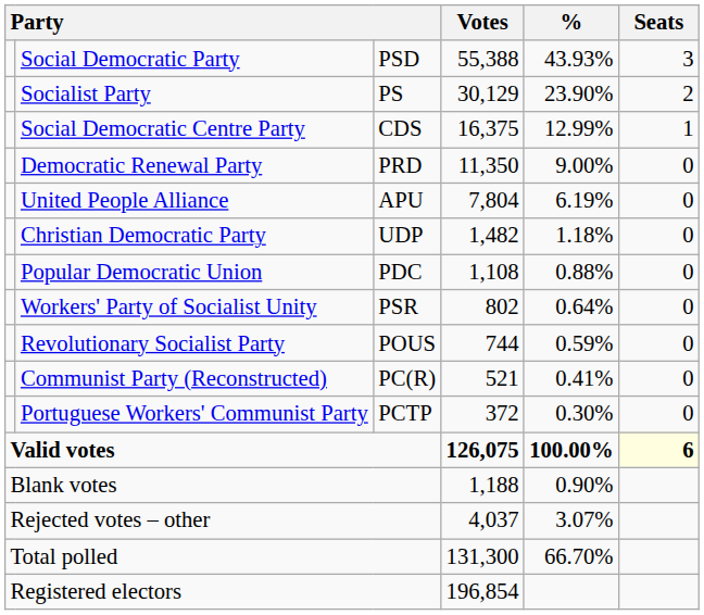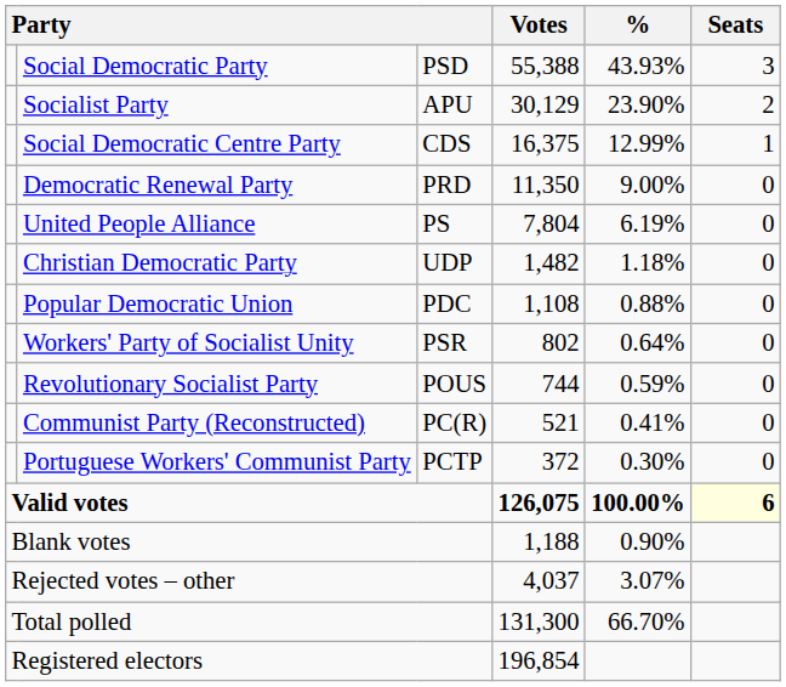 <table class="wikitable" border="1" style="text-align:right;">
 <tr>
 <th style="text-align:left;" colspan=3>Party</th>
 <th align=center width="50">Votes</th>
 <th align=center width="50">%</th>
 <th align=center width="50">Seats</th>
 </tr>
 <tr>
 <td></td>
 <td align=left><a href='#'>Social Democratic Party</a></td>
 <td align=left>PSD</td>
 <td>55,388</td>
 <td>43.93%</td>
 <td>3</td>
 </tr>
 <tr>
 <td></td>
 <td align=left><a href='#'>Socialist Party</a></td>
-<td align=left>PS</td>
+<td align=left>APU</td>
 <td>30,129</td>
 <td>23.90%</td>
 <td>2</td>
 </tr>
 <tr>
 <td></td>
 <td align=left style="white-space: nowrap;"><a href='#'>Social Democratic Centre Party</a></td>
 <td align=left>CDS</td>
 <td>16,375</td>
 <td>12.99%</td>
 <td>1</td>
 </tr>
 <tr>
 <td></td>
 <td align=left><a href='#'>Democratic Renewal Party</a></td>
 <td align=left>PRD</td>
 <td>11,350</td>
 <td>9.00%</td>
 <td>0</td>
 </tr>
 <tr>
 <td></td>
 <td align=left><a href='#'>United People Alliance</a></td>
-<td align=left>APU</td>
+<td align=left>PS</td>
 <td>7,804</td>
 <td>6.19%</td>
 <td>0</td>
 </tr>
 <tr>
 <td></td>
 <td align=left style="white-space: nowrap;"><a href='#'>Christian Democratic Party</a></td>
 <td align=left>UDP</td>
 <td>1,482</td>
 <td>1.18%</td>
 <td>0</td>
 </tr>
 <tr>
 <td></td>
 <td align=left><a href='#'>Popular Democratic Union</a></td>
 <td align=left>PDC</td>
 <td>1,108</td>
 <td>0.88%</td>
 <td>0</td>
 </tr>
 <tr>
 <td></td>
 <td align=left><a href='#'>Workers' Party of Socialist Unity</a></td>
 <td align=left>PSR</td>
 <td>802</td>
 <td>0.64%</td>
 <td>0</td>
 </tr>
 <tr>
 <td></td>
 <td align=left><a href='#'>Revolutionary Socialist Party</a></td>
 <td align=left>POUS</td>
 <td>744</td>
 <td>0.59%</td>
 <td>0</td>
 </tr>
 <tr>
 <td></td>
 <td align=left><a href='#'>Communist Party (Reconstructed)</a></td>
 <td align=left>PC(R)</td>
 <td>521</td>
 <td>0.41%</td>
 <td>0</td>
 </tr>
 <tr>
 <td></td>
 <td align=left><a href='#'>Portuguese Workers' Communist Party</a></td>
 <td align=left>PCTP</td>
 <td>372</td>
 <td>0.30%</td>
 <td>0</td>
 </tr>
 <tr style="font-weight:bold">
 <td align=left colspan=3>Valid votes</td>
 <td>126,075</td>
 <td>100.00%</td>
 <td style="background: lightyellow;">6</td>
 </tr>
 <tr>
 <td align=left colspan=3>Blank votes</td>
 <td>1,188</td>
 <td>0.90%</td>
 <td></td>
 </tr>
 <tr>
 <td align=left colspan=3>Rejected votes – other</td>
 <td>4,037</td>
 <td>3.07%</td>
 <td></td>
 </tr>
 <tr>
 <td align=left colspan=3>Total polled</td>
 <td>131,300</td>
 <td>66.70%</td>
 <td></td>
 </tr>
 <tr>
 <td align=left colspan=3>Registered electors</td>
 <td>196,854</td>
 <td></td>
 <td></td>
 </tr>
 </table>
